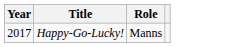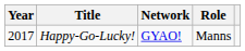 <table class="wikitable plainrowheaders">
 <tr>
 <th scope="col">Year</th>
 <th scope="col">Title</th>
+<th scope="col">Network</th>
 <th scope="col">Role</th>
 <th scope="col" class="unsortable"></th>
 </tr>
 <tr>
 <td>2017</td>
 <td><em>Happy-Go-Lucky!</em></td>
+<td><a href='#'>GYAO!</a></td>
 <td>Manns</td>
 <td></td>
 </tr>
 </table>
